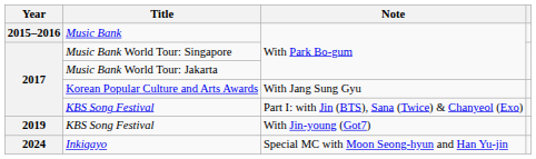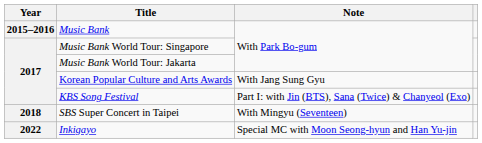 <table class="wikitable plainrowheaders sortable">
 <tr>
 <th scope="col">Year</th>
 <th scope="col">Title</th>
 <th scope="col">Note</th>
 <th scope="col" class="unsortable"></th>
 </tr>
 <tr>
 <th scope="row">2015–2016</th>
 <td><em><a href='#'>Music Bank</a></em></td>
 <td rowspan="3">With <a href='#'>Park Bo-gum</a></td>
 <td style="text-align:center"></td>
 </tr>
 <tr>
 <th scope="row" rowspan="4">2017</th>
 <td><em>Music Bank</em> World Tour: Singapore</td>
 <td rowspan="2" style="text-align:center"></td>
 </tr>
 <tr>
 <td><em>Music Bank</em> World Tour: Jakarta</td>
 </tr>
 <tr>
 <td><a href='#'>Korean Popular Culture and Arts Awards</a></td>
 <td>With Jang Sung Gyu</td>
 <td style="text-align:center"></td>
 </tr>
 <tr>
 <td><em><a href='#'>KBS Song Festival</a></em></td>
 <td>Part I: with <a href='#'>Jin</a> (<a href='#'>BTS</a>), <a href='#'>Sana</a> (<a href='#'>Twice</a>) & <a href='#'>Chanyeol</a> (<a href='#'>Exo</a>)</td>
 <td style="text-align:center"></td>
 </tr>
 <tr>
-<th scope="row">2019</th>
-<td><em>KBS Song Festival</em></td>
-<td>With <a href='#'>Jin-young</a> (<a href='#'>Got7</a>)</td>
+<th scope="row">2018</th>
+<td><em>SBS</em> Super Concert in Taipei</td>
+<td>With Mingyu (<a href='#'>Seventeen</a>)</td>
 <td style="text-align:center"></td>
 </tr>
 <tr>
-<th scope="row">2024</th>
+<th scope="row">2022</th>
 <td><em><a href='#'>Inkigayo</a></em></td>
 <td>Special MC with <a href='#'>Moon Seong-hyun</a> and <a href='#'>Han Yu-jin</a></td>
 <td style="text-align:center"></td>
 </tr>
 </table>
